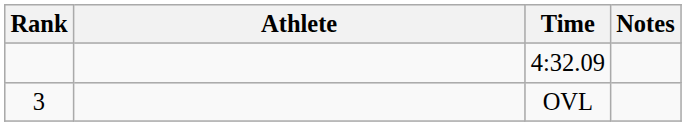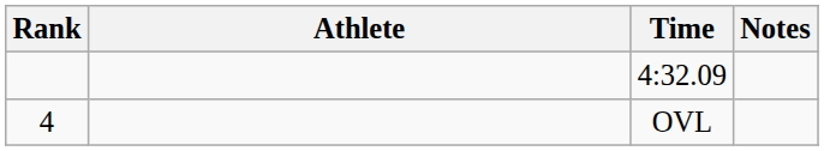 <table class="wikitable" style="text-align:center">
 <tr>
 <th>Rank</th>
 <th Style="width:18em">Athlete</th>
 <th>Time</th>
 <th>Notes</th>
 </tr>
 <tr>
 <td></td>
 <td style="text-align:left"></td>
 <td>4:32.09</td>
 <td></td>
 </tr>
 <tr>
-<td>3</td>
+<td>4</td>
 <td style="text-align:left"></td>
 <td>OVL</td>
 <td></td>
 </tr>
 </table>
